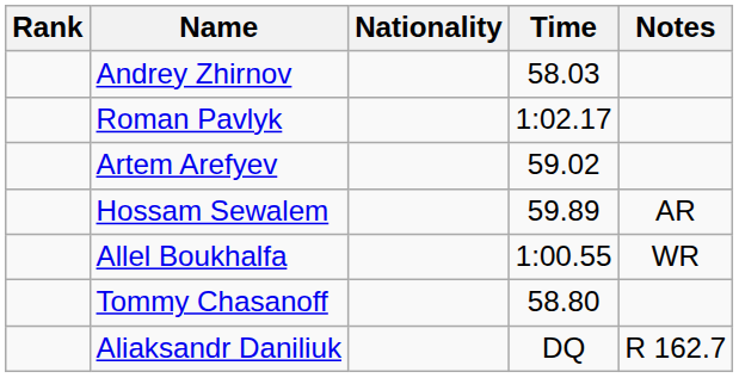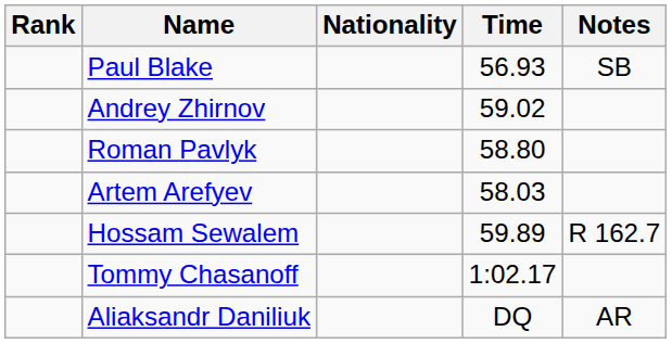 <table class="wikitable sortable" style="text-align:center">
 <tr>
 <th>Rank</th>
 <th>Name</th>
 <th>Nationality</th>
 <th>Time</th>
 <th>Notes</th>
 </tr>
 <tr>
 <td></td>
+<td align=left><a href='#'>Paul Blake</a></td>
+<td align=left></td>
+<td>56.93</td>
+<td>SB</td>
+</tr>
+<tr>
+<td></td>
 <td align=left><a href='#'>Andrey Zhirnov</a></td>
 <td align=left></td>
-<td>58.03</td>
+<td>59.02</td>
 <td></td>
 </tr>
 <tr>
 <td></td>
 <td align=left><a href='#'>Roman Pavlyk</a></td>
 <td align=left></td>
-<td>1:02.17</td>
+<td>58.80</td>
 <td></td>
 </tr>
 <tr>
 <td></td>
 <td align=left><a href='#'>Artem Arefyev</a></td>
 <td align=left></td>
-<td>59.02</td>
+<td>58.03</td>
 <td></td>
 </tr>
 <tr>
 <td></td>
 <td align=left><a href='#'>Hossam Sewalem</a></td>
 <td align=left></td>
 <td>59.89</td>
-<td>AR</td>
-</tr>
-<tr>
-<td></td>
-<td align=left><a href='#'>Allel Boukhalfa</a></td>
-<td align=left></td>
-<td>1:00.55</td>
-<td>WR</td>
+<td>R 162.7</td>
 </tr>
 <tr>
 <td></td>
 <td align=left><a href='#'>Tommy Chasanoff</a></td>
 <td align=left></td>
-<td>58.80</td>
+<td>1:02.17</td>
 <td></td>
 </tr>
 <tr>
 <td></td>
 <td align=left><a href='#'>Aliaksandr Daniliuk</a></td>
 <td align=left></td>
 <td>DQ</td>
-<td>R 162.7</td>
+<td>AR</td>
 </tr>
 </table>
